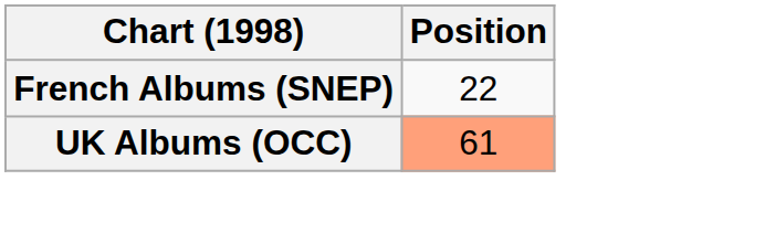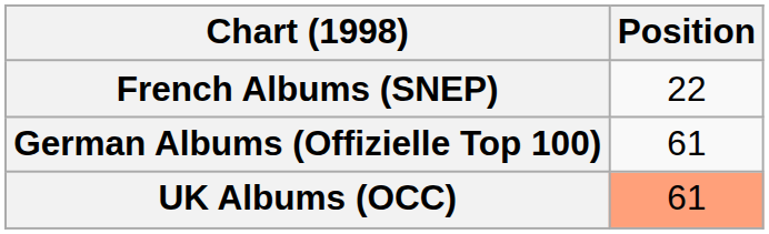 <table class="wikitable sortable plainrowheaders" style="text-align:center">
 <tr>
 <th scope="col">Chart (1998)</th>
 <th scope="col">Position</th>
 </tr>
 <tr>
 <th scope="row">French Albums (SNEP)</th>
 <td>22</td>
 </tr>
 <tr>
+<th scope="row">German Albums (Offizielle Top 100)</th>
+<td>61</td>
+</tr>
+<tr>
 <th scope="row">UK Albums (OCC)</th>
 <td style="background: lightsalmon;">61</td>
 </tr>
 </table>
